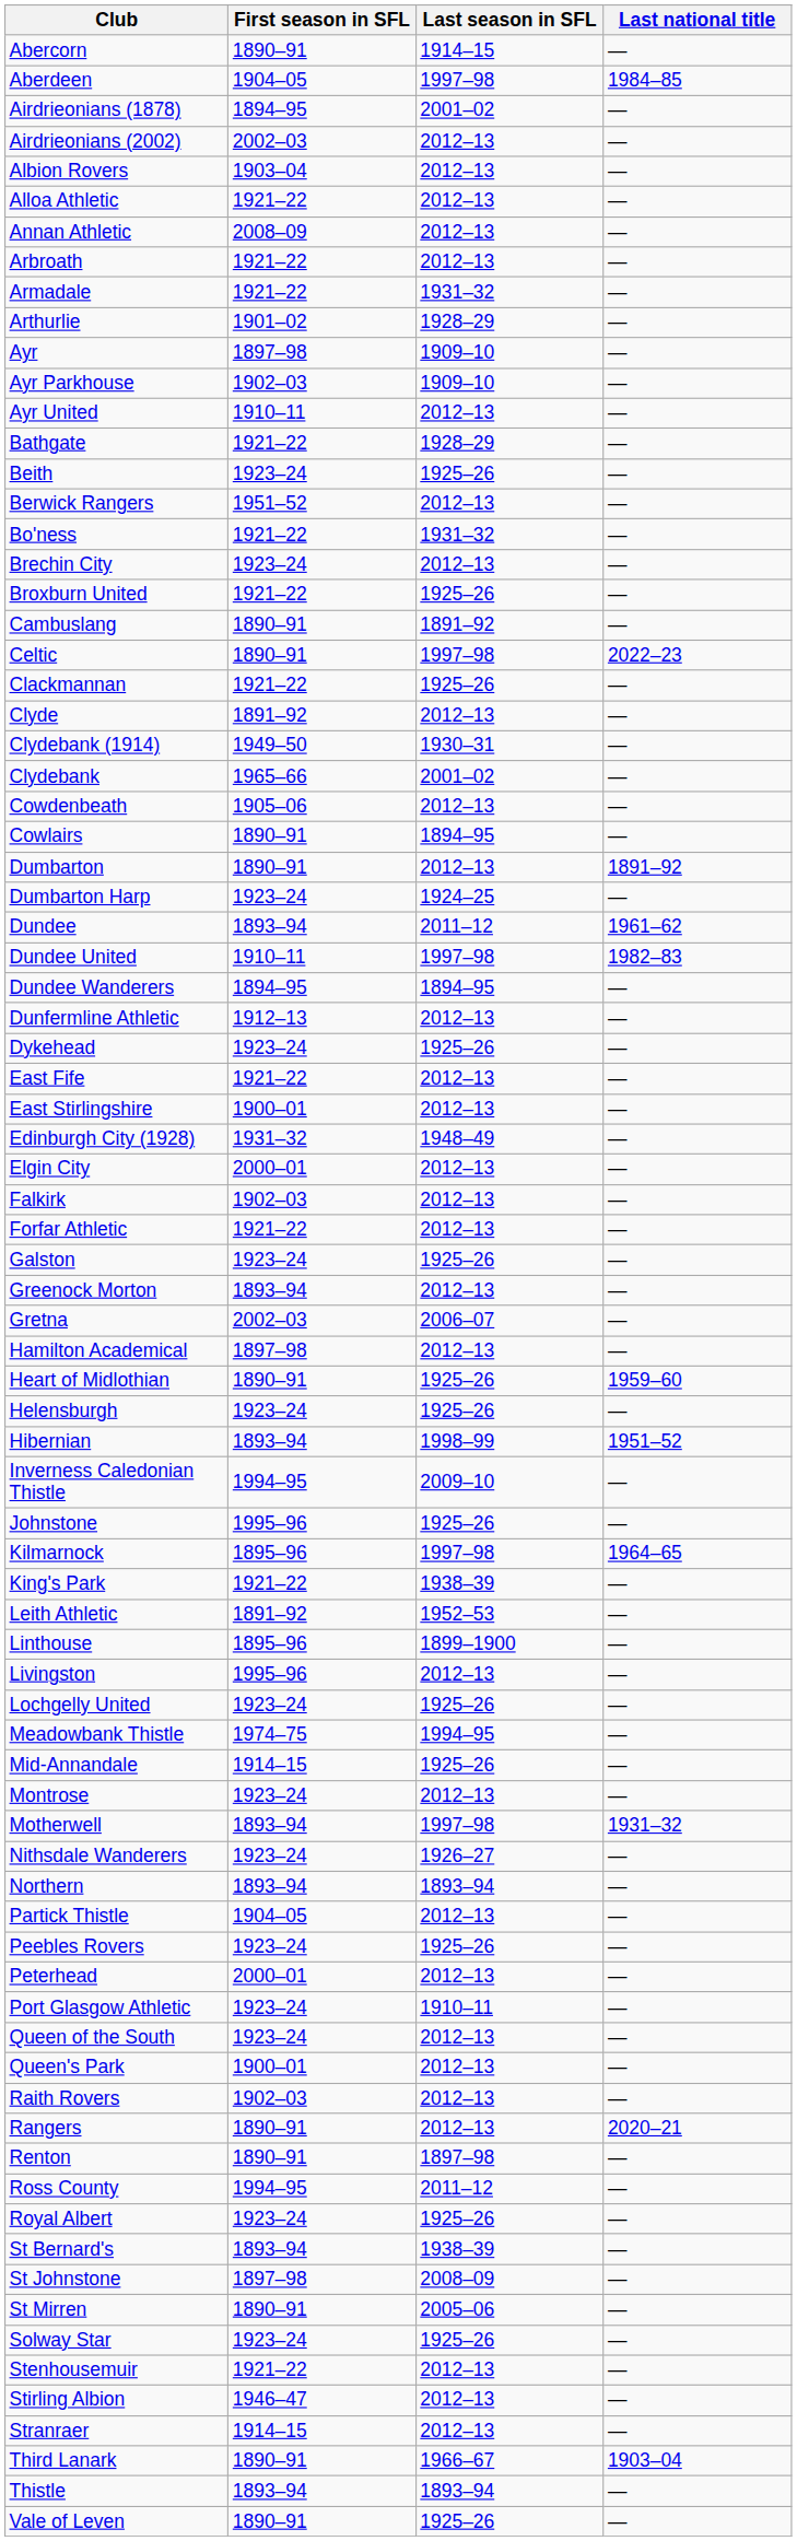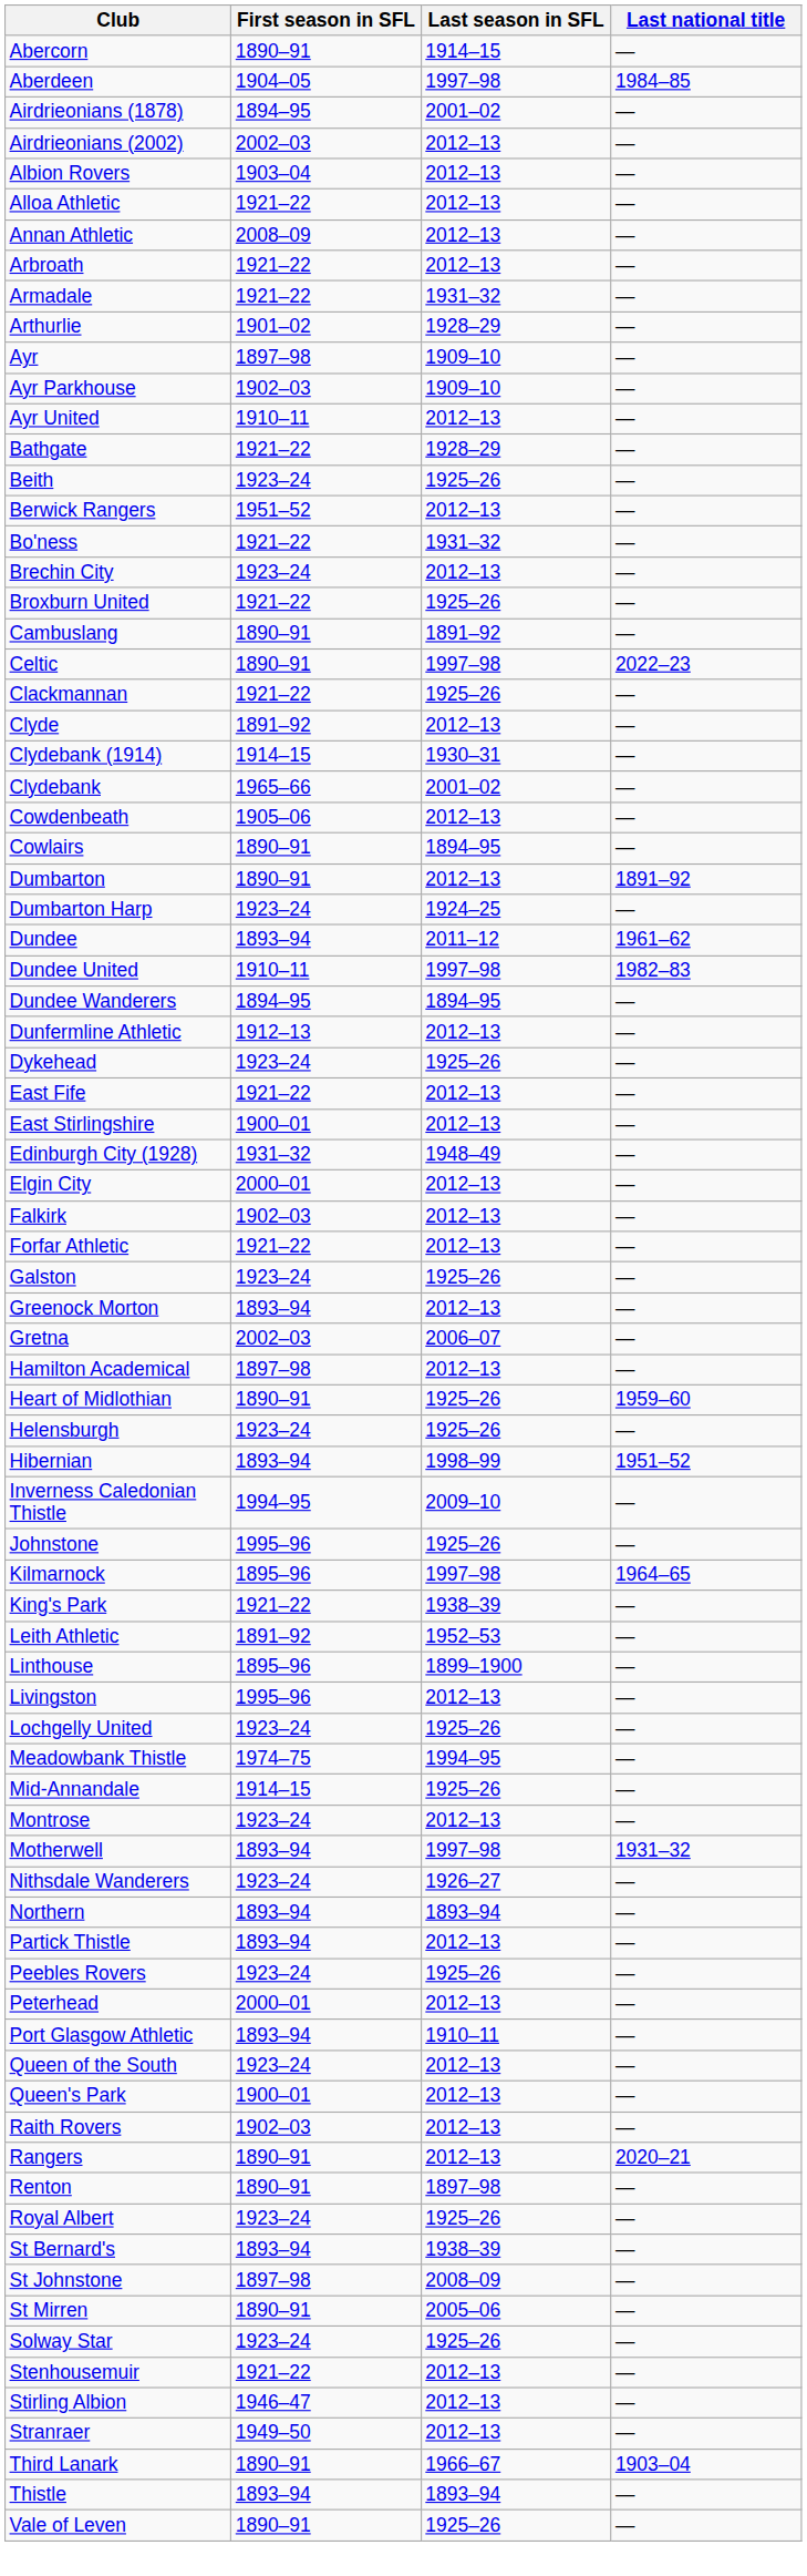 <table class="wikitable sortable" style="text-align: left">
 <tr>
 <th width=180>Club</th>
 <th width=150>First season in SFL</th>
 <th width=150>Last season in SFL</th>
 <th width=150><a href='#'>Last national title</a></th>
 </tr>
 <tr>
 <td align=left><a href='#'>Abercorn</a></td>
 <td><a href='#'>1890–91</a></td>
 <td><a href='#'>1914–15</a></td>
 <td>—</td>
 </tr>
 <tr>
 <td align=left><a href='#'>Aberdeen</a></td>
 <td><a href='#'>1904–05</a></td>
 <td><a href='#'>1997–98</a></td>
 <td><a href='#'>1984–85</a></td>
 </tr>
 <tr>
 <td align=left><a href='#'>Airdrieonians (1878)</a></td>
 <td><a href='#'>1894–95</a></td>
 <td><a href='#'>2001–02</a></td>
 <td>—</td>
 </tr>
 <tr>
 <td align=left><a href='#'>Airdrieonians (2002)</a></td>
 <td><a href='#'>2002–03</a></td>
 <td><a href='#'>2012–13</a></td>
 <td>—</td>
 </tr>
 <tr>
 <td align=left><a href='#'>Albion Rovers</a></td>
 <td><a href='#'>1903–04</a></td>
 <td><a href='#'>2012–13</a></td>
 <td>—</td>
 </tr>
 <tr>
 <td align=left><a href='#'>Alloa Athletic</a></td>
 <td><a href='#'>1921–22</a></td>
 <td><a href='#'>2012–13</a></td>
 <td>—</td>
 </tr>
 <tr>
 <td align=left><a href='#'>Annan Athletic</a></td>
 <td><a href='#'>2008–09</a></td>
 <td><a href='#'>2012–13</a></td>
 <td>—</td>
 </tr>
 <tr>
 <td align=left><a href='#'>Arbroath</a></td>
 <td><a href='#'>1921–22</a></td>
 <td><a href='#'>2012–13</a></td>
 <td>—</td>
 </tr>
 <tr>
 <td align=left><a href='#'>Armadale</a></td>
 <td><a href='#'>1921–22</a></td>
 <td><a href='#'>1931–32</a></td>
 <td>—</td>
 </tr>
 <tr>
 <td align=left><a href='#'>Arthurlie</a></td>
 <td><a href='#'>1901–02</a></td>
 <td><a href='#'>1928–29</a></td>
 <td>—</td>
 </tr>
 <tr>
 <td align=left><a href='#'>Ayr</a></td>
 <td><a href='#'>1897–98</a></td>
 <td><a href='#'>1909–10</a></td>
 <td>—</td>
 </tr>
 <tr>
 <td align=left><a href='#'>Ayr Parkhouse</a></td>
 <td><a href='#'>1902–03</a></td>
 <td><a href='#'>1909–10</a></td>
 <td>—</td>
 </tr>
 <tr>
 <td align=left><a href='#'>Ayr United</a></td>
 <td><a href='#'>1910–11</a></td>
 <td><a href='#'>2012–13</a></td>
 <td>—</td>
 </tr>
 <tr>
 <td align=left><a href='#'>Bathgate</a></td>
 <td><a href='#'>1921–22</a></td>
 <td><a href='#'>1928–29</a></td>
 <td>—</td>
 </tr>
 <tr>
 <td align=left><a href='#'>Beith</a></td>
 <td><a href='#'>1923–24</a></td>
 <td><a href='#'>1925–26</a></td>
 <td>—</td>
 </tr>
 <tr>
 <td align=left><a href='#'>Berwick Rangers</a></td>
 <td><a href='#'>1951–52</a></td>
 <td><a href='#'>2012–13</a></td>
 <td>—</td>
 </tr>
 <tr>
 <td align=left><a href='#'>Bo'ness</a></td>
 <td><a href='#'>1921–22</a></td>
 <td><a href='#'>1931–32</a></td>
 <td>—</td>
 </tr>
 <tr>
 <td align=left><a href='#'>Brechin City</a></td>
 <td><a href='#'>1923–24</a></td>
 <td><a href='#'>2012–13</a></td>
 <td>—</td>
 </tr>
 <tr>
 <td align=left><a href='#'>Broxburn United</a></td>
 <td><a href='#'>1921–22</a></td>
 <td><a href='#'>1925–26</a></td>
 <td>—</td>
 </tr>
 <tr>
 <td align=left><a href='#'>Cambuslang</a></td>
 <td><a href='#'>1890–91</a></td>
 <td><a href='#'>1891–92</a></td>
 <td>—</td>
 </tr>
 <tr>
 <td align=left><a href='#'>Celtic</a></td>
 <td><a href='#'>1890–91</a></td>
 <td><a href='#'>1997–98</a></td>
 <td><a href='#'>2022–23</a></td>
 </tr>
 <tr>
 <td align=left><a href='#'>Clackmannan</a></td>
 <td><a href='#'>1921–22</a></td>
 <td><a href='#'>1925–26</a></td>
 <td>—</td>
 </tr>
 <tr>
 <td align=left><a href='#'>Clyde</a></td>
 <td><a href='#'>1891–92</a></td>
 <td><a href='#'>2012–13</a></td>
 <td>—</td>
 </tr>
 <tr>
 <td align=left><a href='#'>Clydebank (1914)</a></td>
-<td><a href='#'>1949–50</a></td>
+<td><a href='#'>1914–15</a></td>
 <td><a href='#'>1930–31</a></td>
 <td>—</td>
 </tr>
 <tr>
 <td align=left><a href='#'>Clydebank</a></td>
 <td><a href='#'>1965–66</a></td>
 <td><a href='#'>2001–02</a></td>
 <td>—</td>
 </tr>
 <tr>
 <td align=left><a href='#'>Cowdenbeath</a></td>
 <td><a href='#'>1905–06</a></td>
 <td><a href='#'>2012–13</a></td>
 <td>—</td>
 </tr>
 <tr>
 <td align=left><a href='#'>Cowlairs</a></td>
 <td><a href='#'>1890–91</a></td>
 <td><a href='#'>1894–95</a></td>
 <td>—</td>
 </tr>
 <tr>
 <td align=left><a href='#'>Dumbarton</a></td>
 <td><a href='#'>1890–91</a></td>
 <td><a href='#'>2012–13</a></td>
 <td><a href='#'>1891–92</a></td>
 </tr>
 <tr>
 <td align=left><a href='#'>Dumbarton Harp</a></td>
 <td><a href='#'>1923–24</a></td>
 <td><a href='#'>1924–25</a></td>
 <td>—</td>
 </tr>
 <tr>
 <td align=left><a href='#'>Dundee</a></td>
 <td><a href='#'>1893–94</a></td>
 <td><a href='#'>2011–12</a></td>
 <td><a href='#'>1961–62</a></td>
 </tr>
 <tr>
 <td align=left><a href='#'>Dundee United</a></td>
 <td><a href='#'>1910–11</a></td>
 <td><a href='#'>1997–98</a></td>
 <td><a href='#'>1982–83</a></td>
 </tr>
 <tr>
 <td align=left><a href='#'>Dundee Wanderers</a></td>
 <td><a href='#'>1894–95</a></td>
 <td><a href='#'>1894–95</a></td>
 <td>—</td>
 </tr>
 <tr>
 <td align=left><a href='#'>Dunfermline Athletic</a></td>
 <td><a href='#'>1912–13</a></td>
 <td><a href='#'>2012–13</a></td>
 <td>—</td>
 </tr>
 <tr>
 <td align=left><a href='#'>Dykehead</a></td>
 <td><a href='#'>1923–24</a></td>
 <td><a href='#'>1925–26</a></td>
 <td>—</td>
 </tr>
 <tr>
 <td align=left><a href='#'>East Fife</a></td>
 <td><a href='#'>1921–22</a></td>
 <td><a href='#'>2012–13</a></td>
 <td>—</td>
 </tr>
 <tr>
 <td align=left><a href='#'>East Stirlingshire</a></td>
 <td><a href='#'>1900–01</a></td>
 <td><a href='#'>2012–13</a></td>
 <td>—</td>
 </tr>
 <tr>
 <td align=left><a href='#'>Edinburgh City (1928)</a></td>
 <td><a href='#'>1931–32</a></td>
 <td><a href='#'>1948–49</a></td>
 <td>—</td>
 </tr>
 <tr>
 <td align=left><a href='#'>Elgin City</a></td>
 <td><a href='#'>2000–01</a></td>
 <td><a href='#'>2012–13</a></td>
 <td>—</td>
 </tr>
 <tr>
 <td align=left><a href='#'>Falkirk</a></td>
 <td><a href='#'>1902–03</a></td>
 <td><a href='#'>2012–13</a></td>
 <td>—</td>
 </tr>
 <tr>
 <td align=left><a href='#'>Forfar Athletic</a></td>
 <td><a href='#'>1921–22</a></td>
 <td><a href='#'>2012–13</a></td>
 <td>—</td>
 </tr>
 <tr>
 <td align=left><a href='#'>Galston</a></td>
 <td><a href='#'>1923–24</a></td>
 <td><a href='#'>1925–26</a></td>
 <td>—</td>
 </tr>
 <tr>
 <td align=left><a href='#'>Greenock Morton</a></td>
 <td><a href='#'>1893–94</a></td>
 <td><a href='#'>2012–13</a></td>
 <td>—</td>
 </tr>
 <tr>
 <td align=left><a href='#'>Gretna</a></td>
 <td><a href='#'>2002–03</a></td>
 <td><a href='#'>2006–07</a></td>
 <td>—</td>
 </tr>
 <tr>
 <td align=left><a href='#'>Hamilton Academical</a></td>
 <td><a href='#'>1897–98</a></td>
 <td><a href='#'>2012–13</a></td>
 <td>—</td>
 </tr>
 <tr>
 <td align=left><a href='#'>Heart of Midlothian</a></td>
 <td><a href='#'>1890–91</a></td>
 <td><a href='#'>1925–26</a></td>
 <td><a href='#'>1959–60</a></td>
 </tr>
 <tr>
 <td align=left><a href='#'>Helensburgh</a></td>
 <td><a href='#'>1923–24</a></td>
 <td><a href='#'>1925–26</a></td>
 <td>—</td>
 </tr>
 <tr>
 <td align=left><a href='#'>Hibernian</a></td>
 <td><a href='#'>1893–94</a></td>
 <td><a href='#'>1998–99</a></td>
 <td><a href='#'>1951–52</a></td>
 </tr>
 <tr>
 <td align=left><a href='#'>Inverness Caledonian Thistle</a></td>
 <td><a href='#'>1994–95</a></td>
 <td><a href='#'>2009–10</a></td>
 <td>—</td>
 </tr>
 <tr>
 <td align=left><a href='#'>Johnstone</a></td>
 <td><a href='#'>1995–96</a></td>
 <td><a href='#'>1925–26</a></td>
 <td>—</td>
 </tr>
 <tr>
 <td align=left><a href='#'>Kilmarnock</a></td>
 <td><a href='#'>1895–96</a></td>
 <td><a href='#'>1997–98</a></td>
 <td><a href='#'>1964–65</a></td>
 </tr>
 <tr>
 <td align=left><a href='#'>King's Park</a></td>
 <td><a href='#'>1921–22</a></td>
 <td><a href='#'>1938–39</a></td>
 <td>—</td>
 </tr>
 <tr>
 <td align=left><a href='#'>Leith Athletic</a></td>
 <td><a href='#'>1891–92</a></td>
 <td><a href='#'>1952–53</a></td>
 <td>—</td>
 </tr>
 <tr>
 <td align=left><a href='#'>Linthouse</a></td>
 <td><a href='#'>1895–96</a></td>
 <td><a href='#'>1899–1900</a></td>
 <td>—</td>
 </tr>
 <tr>
 <td align=left><a href='#'>Livingston</a></td>
 <td><a href='#'>1995–96</a></td>
 <td><a href='#'>2012–13</a></td>
 <td>—</td>
 </tr>
 <tr>
 <td align=left><a href='#'>Lochgelly United</a></td>
 <td><a href='#'>1923–24</a></td>
 <td><a href='#'>1925–26</a></td>
 <td>—</td>
 </tr>
 <tr>
 <td align=left><a href='#'>Meadowbank Thistle</a></td>
 <td><a href='#'>1974–75</a></td>
 <td><a href='#'>1994–95</a></td>
 <td>—</td>
 </tr>
 <tr>
 <td align=left><a href='#'>Mid-Annandale</a></td>
 <td><a href='#'>1914–15</a></td>
 <td><a href='#'>1925–26</a></td>
 <td>—</td>
 </tr>
 <tr>
 <td align=left><a href='#'>Montrose</a></td>
 <td><a href='#'>1923–24</a></td>
 <td><a href='#'>2012–13</a></td>
 <td>—</td>
 </tr>
 <tr>
 <td align=left><a href='#'>Motherwell</a></td>
 <td><a href='#'>1893–94</a></td>
 <td><a href='#'>1997–98</a></td>
 <td><a href='#'>1931–32</a></td>
 </tr>
 <tr>
 <td align=left><a href='#'>Nithsdale Wanderers</a></td>
 <td><a href='#'>1923–24</a></td>
 <td><a href='#'>1926–27</a></td>
 <td>—</td>
 </tr>
 <tr>
 <td align=left><a href='#'>Northern</a></td>
 <td><a href='#'>1893–94</a></td>
 <td><a href='#'>1893–94</a></td>
 <td>—</td>
 </tr>
 <tr>
 <td align=left><a href='#'>Partick Thistle</a></td>
-<td><a href='#'>1904–05</a></td>
+<td><a href='#'>1893–94</a></td>
 <td><a href='#'>2012–13</a></td>
 <td>—</td>
 </tr>
 <tr>
 <td align=left><a href='#'>Peebles Rovers</a></td>
 <td><a href='#'>1923–24</a></td>
 <td><a href='#'>1925–26</a></td>
 <td>—</td>
 </tr>
 <tr>
 <td align=left><a href='#'>Peterhead</a></td>
 <td><a href='#'>2000–01</a></td>
 <td><a href='#'>2012–13</a></td>
 <td>—</td>
 </tr>
 <tr>
 <td align=left><a href='#'>Port Glasgow Athletic</a></td>
-<td><a href='#'>1923–24</a></td>
+<td><a href='#'>1893–94</a></td>
 <td><a href='#'>1910–11</a></td>
 <td>—</td>
 </tr>
 <tr>
 <td align=left><a href='#'>Queen of the South</a></td>
 <td><a href='#'>1923–24</a></td>
 <td><a href='#'>2012–13</a></td>
 <td>—</td>
 </tr>
 <tr>
 <td align=left><a href='#'>Queen's Park</a></td>
 <td><a href='#'>1900–01</a></td>
 <td><a href='#'>2012–13</a></td>
 <td>—</td>
 </tr>
 <tr>
 <td align=left><a href='#'>Raith Rovers</a></td>
 <td><a href='#'>1902–03</a></td>
 <td><a href='#'>2012–13</a></td>
 <td>—</td>
 </tr>
 <tr>
 <td align=left><a href='#'>Rangers</a></td>
 <td><a href='#'>1890–91</a></td>
 <td><a href='#'>2012–13</a></td>
 <td><a href='#'>2020–21</a></td>
 </tr>
 <tr>
 <td align=left><a href='#'>Renton</a></td>
 <td><a href='#'>1890–91</a></td>
 <td><a href='#'>1897–98</a></td>
-<td>—</td>
-</tr>
-<tr>
-<td align=left><a href='#'>Ross County</a></td>
-<td><a href='#'>1994–95</a></td>
-<td><a href='#'>2011–12</a></td>
 <td>—</td>
 </tr>
 <tr>
 <td align=left><a href='#'>Royal Albert</a></td>
 <td><a href='#'>1923–24</a></td>
 <td><a href='#'>1925–26</a></td>
 <td>—</td>
 </tr>
 <tr>
 <td align=left><a href='#'>St Bernard's</a></td>
 <td><a href='#'>1893–94</a></td>
 <td><a href='#'>1938–39</a></td>
 <td>—</td>
 </tr>
 <tr>
 <td align=left><a href='#'>St Johnstone</a></td>
 <td><a href='#'>1897–98</a></td>
 <td><a href='#'>2008–09</a></td>
 <td>—</td>
 </tr>
 <tr>
 <td align=left><a href='#'>St Mirren</a></td>
 <td><a href='#'>1890–91</a></td>
 <td><a href='#'>2005–06</a></td>
 <td>—</td>
 </tr>
 <tr>
 <td align=left><a href='#'>Solway Star</a></td>
 <td><a href='#'>1923–24</a></td>
 <td><a href='#'>1925–26</a></td>
 <td>—</td>
 </tr>
 <tr>
 <td align=left><a href='#'>Stenhousemuir</a></td>
 <td><a href='#'>1921–22</a></td>
 <td><a href='#'>2012–13</a></td>
 <td>—</td>
 </tr>
 <tr>
 <td align=left><a href='#'>Stirling Albion</a></td>
 <td><a href='#'>1946–47</a></td>
 <td><a href='#'>2012–13</a></td>
 <td>—</td>
 </tr>
 <tr>
 <td align=left><a href='#'>Stranraer</a></td>
-<td><a href='#'>1914–15</a></td>
+<td><a href='#'>1949–50</a></td>
 <td><a href='#'>2012–13</a></td>
 <td>—</td>
 </tr>
 <tr>
 <td align=left><a href='#'>Third Lanark</a></td>
 <td><a href='#'>1890–91</a></td>
 <td><a href='#'>1966–67</a></td>
 <td><a href='#'>1903–04</a></td>
 </tr>
 <tr>
 <td align=left><a href='#'>Thistle</a></td>
 <td><a href='#'>1893–94</a></td>
 <td><a href='#'>1893–94</a></td>
 <td>—</td>
 </tr>
 <tr>
 <td align=left><a href='#'>Vale of Leven</a></td>
 <td><a href='#'>1890–91</a></td>
 <td><a href='#'>1925–26</a></td>
 <td>—</td>
 </tr>
 </table>
